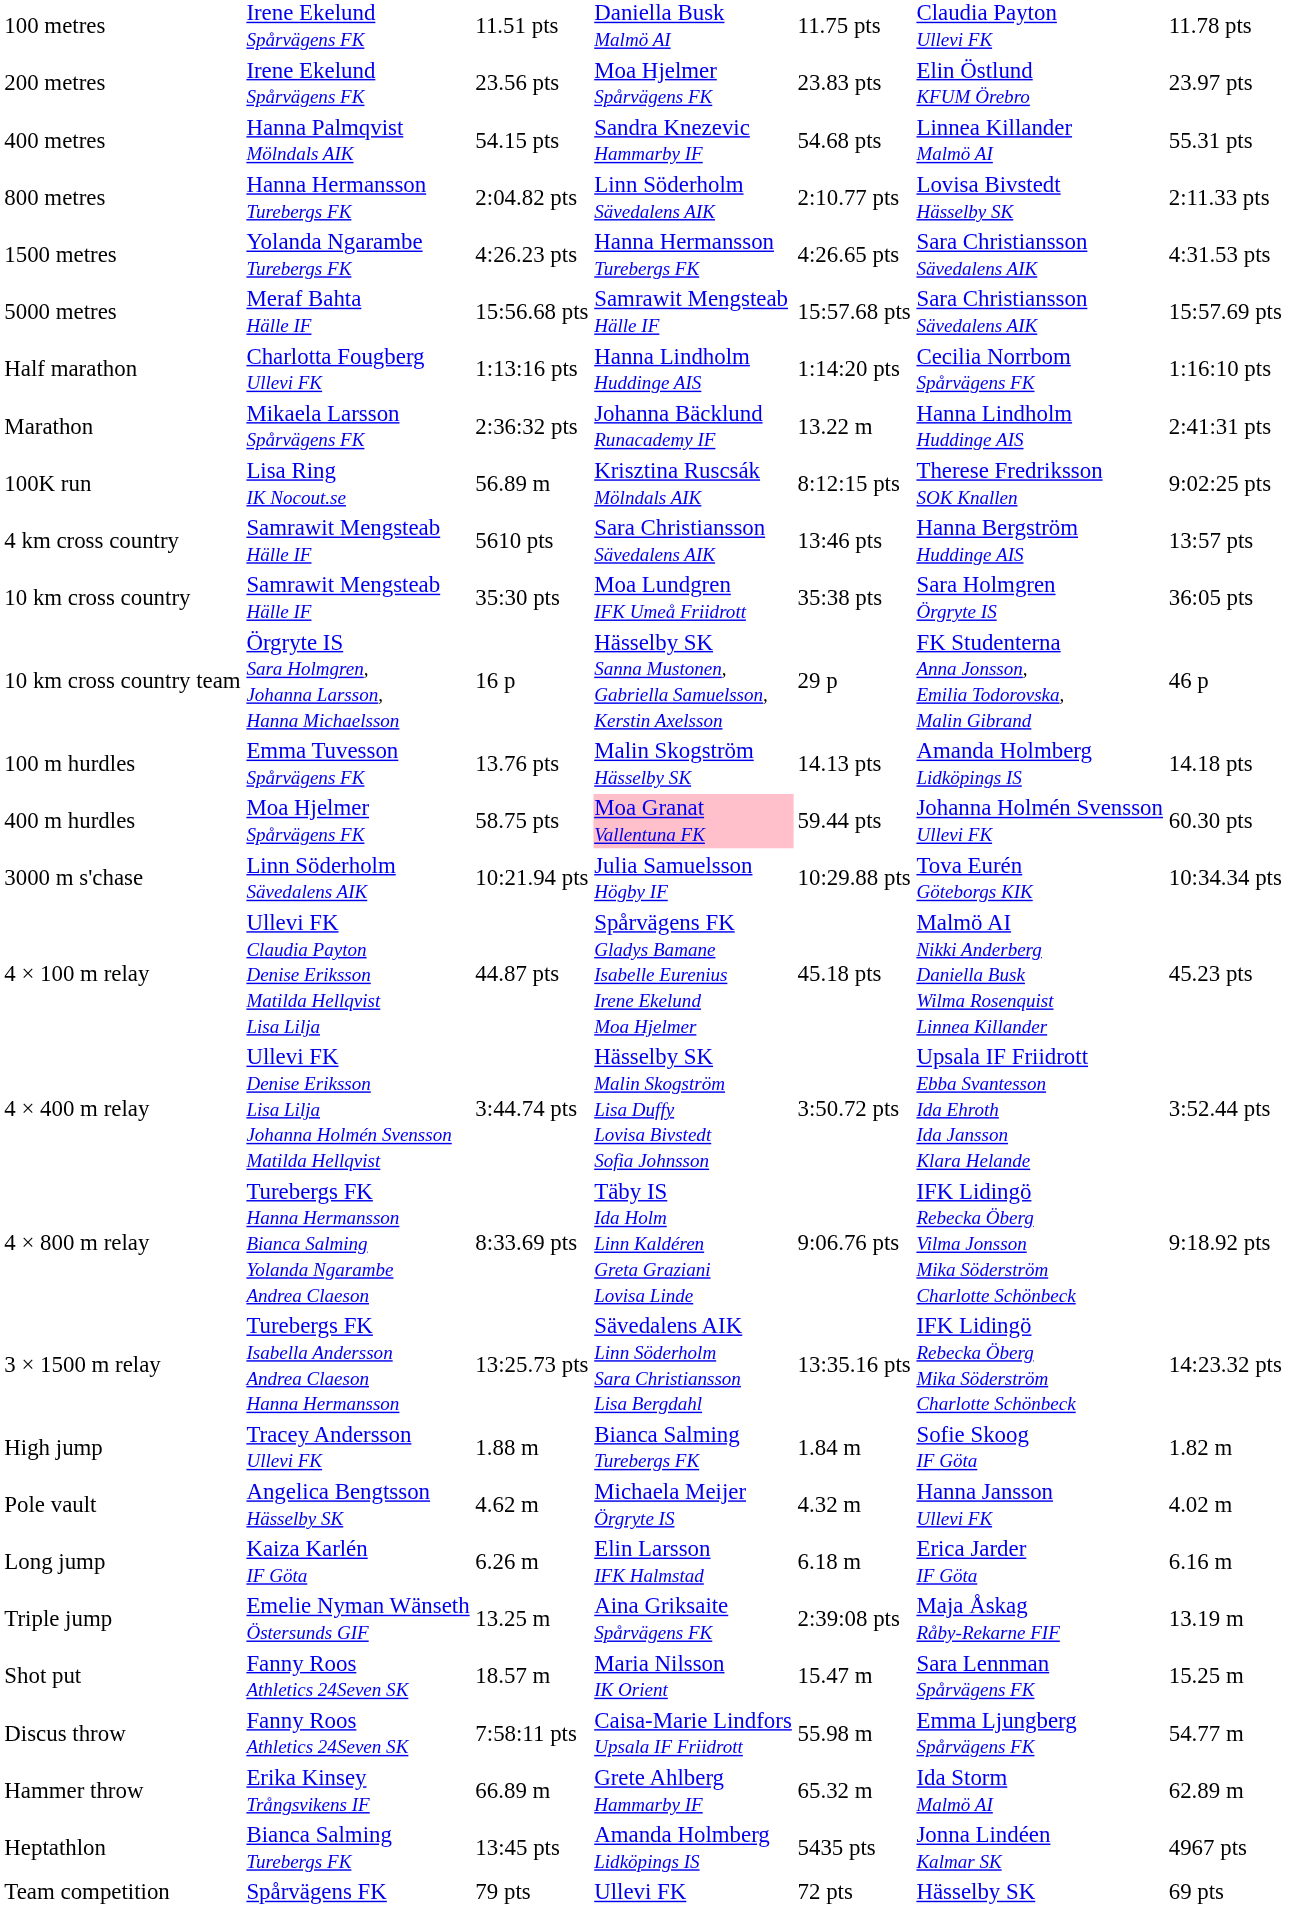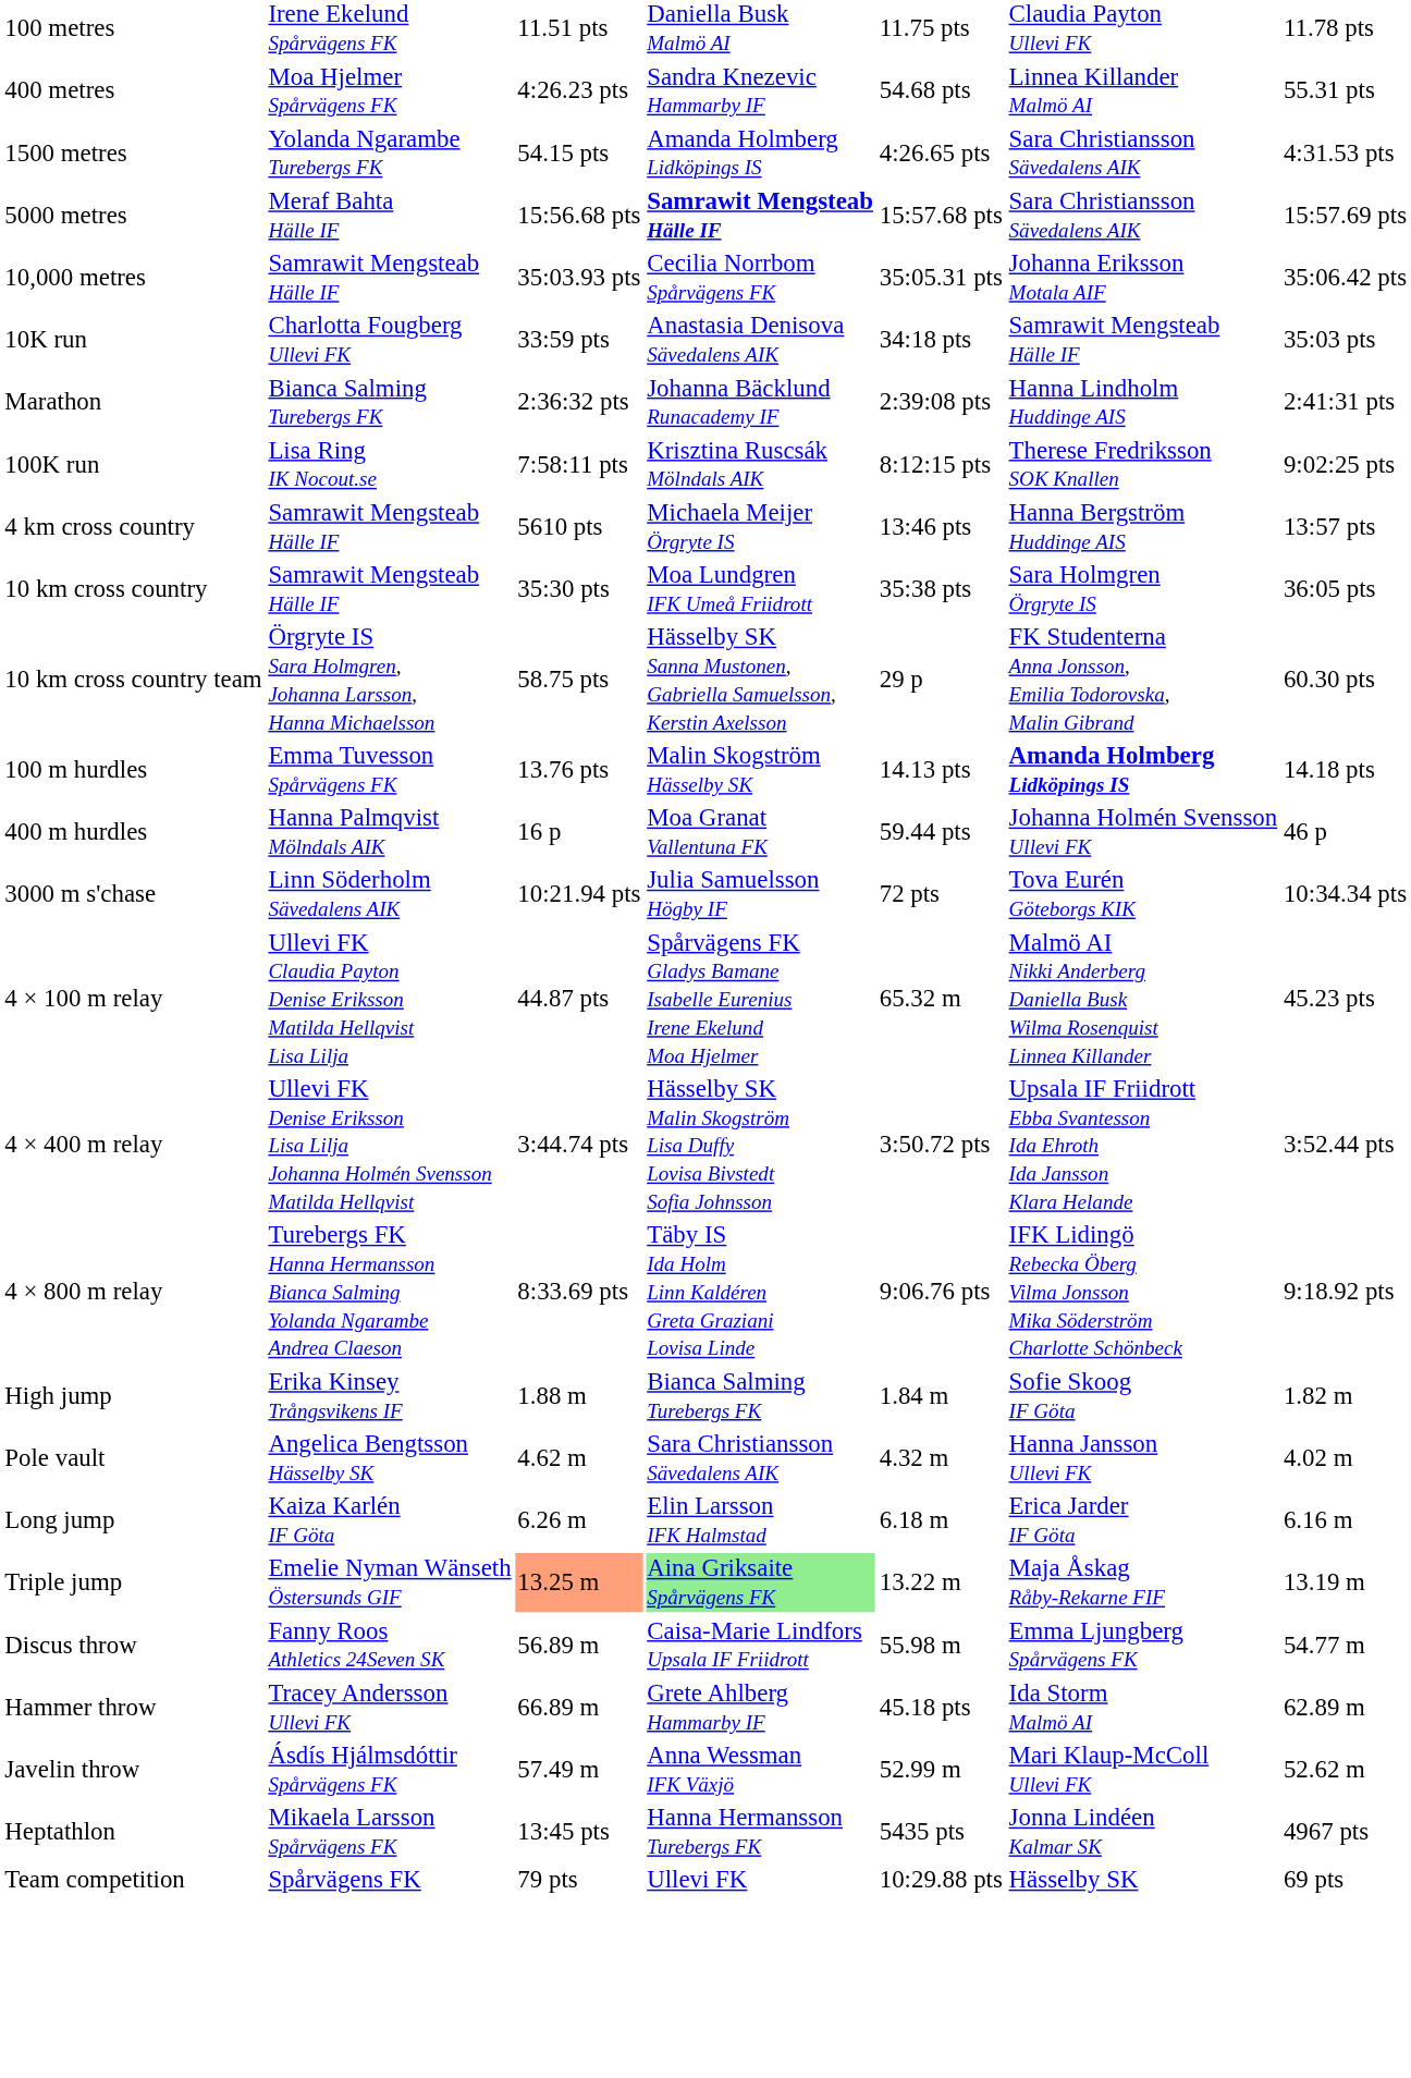 <table>
 <tr>
 <td>100 metres</td>
 <td><a href='#'>Irene Ekelund</a><br><small><em><a href='#'>Spårvägens FK</a></em></small></td>
 <td>11.51 pts</td>
 <td><a href='#'>Daniella Busk</a><br><small><em><a href='#'>Malmö AI</a></em></small></td>
 <td>11.75 pts</td>
 <td><a href='#'>Claudia Payton</a><br><small><em><a href='#'>Ullevi FK</a></em></small></td>
 <td>11.78 pts</td>
 </tr>
 <tr>
-<td>200 metres</td>
-<td><a href='#'>Irene Ekelund</a><br><small><em><a href='#'>Spårvägens FK</a></em></small></td>
-<td>23.56 pts</td>
+<td>400 metres</td>
 <td><a href='#'>Moa Hjelmer</a><br><small><em><a href='#'>Spårvägens FK</a></em></small></td>
-<td>23.83 pts</td>
-<td><a href='#'>Elin Östlund</a><br><small><em><a href='#'>KFUM Örebro</a></em></small></td>
-<td>23.97 pts</td>
-</tr>
-<tr>
-<td>400 metres</td>
-<td><a href='#'>Hanna Palmqvist</a><br><small><em><a href='#'>Mölndals AIK</a></em></small></td>
-<td>54.15 pts</td>
+<td>4:26.23 pts</td>
 <td><a href='#'>Sandra Knezevic</a><br><small><em><a href='#'>Hammarby IF</a></em></small></td>
 <td>54.68 pts</td>
 <td><a href='#'>Linnea Killander</a><br><small><em><a href='#'>Malmö AI</a></em></small></td>
 <td>55.31 pts</td>
 </tr>
 <tr>
-<td>800 metres</td>
-<td><a href='#'>Hanna Hermansson</a><br><small><em><a href='#'>Turebergs FK</a></em></small></td>
-<td>2:04.82 pts</td>
-<td><a href='#'>Linn Söderholm</a><br><small><em><a href='#'>Sävedalens AIK</a></em></small></td>
-<td>2:10.77 pts</td>
-<td><a href='#'>Lovisa Bivstedt</a><br><small><em><a href='#'>Hässelby SK</a></em></small></td>
-<td>2:11.33 pts</td>
-</tr>
-<tr>
 <td>1500 metres</td>
 <td><a href='#'>Yolanda Ngarambe</a><br><small><em><a href='#'>Turebergs FK</a></em></small></td>
-<td>4:26.23 pts</td>
-<td><a href='#'>Hanna Hermansson</a><br><small><em><a href='#'>Turebergs FK</a></em></small></td>
+<td>54.15 pts</td>
+<td><a href='#'>Amanda Holmberg</a><br><small><em><a href='#'>Lidköpings IS</a></em></small></td>
 <td>4:26.65 pts</td>
 <td><a href='#'>Sara Christiansson</a><br><small><em><a href='#'>Sävedalens AIK</a></em></small></td>
 <td>4:31.53 pts</td>
 </tr>
 <tr>
 <td>5000 metres</td>
 <td><a href='#'>Meraf Bahta</a><br><small><em><a href='#'>Hälle IF</a></em></small></td>
 <td>15:56.68 pts</td>
-<td><a href='#'>Samrawit Mengsteab</a><br><small><em><a href='#'>Hälle IF</a></em></small></td>
+<td><strong><a href='#'>Samrawit Mengsteab</a><br><small><em><a href='#'>Hälle IF</a></em></small></strong></td>
 <td>15:57.68 pts</td>
 <td><a href='#'>Sara Christiansson</a><br><small><em><a href='#'>Sävedalens AIK</a></em></small></td>
 <td>15:57.69 pts</td>
 </tr>
 <tr>
-<td>Half marathon</td>
+<td>10,000 metres</td>
+<td><a href='#'>Samrawit Mengsteab</a><br><small><em><a href='#'>Hälle IF</a></em></small></td>
+<td>35:03.93 pts</td>
+<td><a href='#'>Cecilia Norrbom</a><br><small><em><a href='#'>Spårvägens FK</a></em></small></td>
+<td>35:05.31 pts</td>
+<td><a href='#'>Johanna Eriksson</a><br><small><em><a href='#'>Motala AIF</a></em></small></td>
+<td>35:06.42 pts</td>
+</tr>
+<tr>
+<td>10K run</td>
 <td><a href='#'>Charlotta Fougberg</a><br><small><em><a href='#'>Ullevi FK</a></em></small></td>
-<td>1:13:16 pts</td>
-<td><a href='#'>Hanna Lindholm</a><br><small><em><a href='#'>Huddinge AIS</a></em></small></td>
-<td>1:14:20 pts</td>
-<td><a href='#'>Cecilia Norrbom</a><br><small><em><a href='#'>Spårvägens FK</a></em></small></td>
-<td>1:16:10 pts</td>
+<td>33:59 pts</td>
+<td><a href='#'>Anastasia Denisova</a><br><small><em><a href='#'>Sävedalens AIK</a></em></small></td>
+<td>34:18 pts</td>
+<td><a href='#'>Samrawit Mengsteab</a><br><small><em><a href='#'>Hälle IF</a></em></small></td>
+<td>35:03 pts</td>
 </tr>
 <tr>
 <td>Marathon</td>
-<td><a href='#'>Mikaela Larsson</a><br><small><em><a href='#'>Spårvägens FK</a></em></small></td>
+<td><a href='#'>Bianca Salming</a><br><small><em><a href='#'>Turebergs FK</a></em></small></td>
 <td>2:36:32 pts</td>
 <td><a href='#'>Johanna Bäcklund</a><br><small><em><a href='#'>Runacademy IF</a></em></small></td>
-<td>13.22 m</td>
+<td>2:39:08 pts</td>
 <td><a href='#'>Hanna Lindholm</a><br><small><em><a href='#'>Huddinge AIS</a></em></small></td>
 <td>2:41:31 pts</td>
 </tr>
 <tr>
 <td>100K run</td>
 <td><a href='#'>Lisa Ring</a><br><small><em><a href='#'>IK Nocout.se</a></em></small></td>
-<td>56.89 m</td>
+<td>7:58:11 pts</td>
 <td><a href='#'>Krisztina Ruscsák</a><br><small><em><a href='#'>Mölndals AIK</a></em></small></td>
 <td>8:12:15 pts</td>
 <td><a href='#'>Therese Fredriksson</a><br><small><em><a href='#'>SOK Knallen</a></em></small></td>
 <td>9:02:25 pts</td>
 </tr>
 <tr>
 <td>4 km cross country</td>
 <td><a href='#'>Samrawit Mengsteab</a><br><small><em><a href='#'>Hälle IF</a></em></small></td>
 <td>5610 pts</td>
-<td><a href='#'>Sara Christiansson</a><br><small><em><a href='#'>Sävedalens AIK</a></em></small></td>
+<td><a href='#'>Michaela Meijer</a><br><small><em><a href='#'>Örgryte IS</a></em></small></td>
 <td>13:46 pts</td>
 <td><a href='#'>Hanna Bergström</a><br><small><em><a href='#'>Huddinge AIS</a></em></small></td>
 <td>13:57 pts</td>
 </tr>
 <tr>
 <td>10 km cross country</td>
 <td><a href='#'>Samrawit Mengsteab</a><br><small><em><a href='#'>Hälle IF</a></em></small></td>
 <td>35:30 pts</td>
 <td><a href='#'>Moa Lundgren</a><br><small><em><a href='#'>IFK Umeå Friidrott</a></em></small></td>
 <td>35:38 pts</td>
 <td><a href='#'>Sara Holmgren</a><br><small><em><a href='#'>Örgryte IS</a></em></small></td>
 <td>36:05 pts</td>
 </tr>
 <tr>
 <td>10 km cross country team</td>
 <td><a href='#'>Örgryte IS</a><br><small><em><a href='#'>Sara Holmgren</a>,</em></small><br><small><em><a href='#'>Johanna Larsson</a>,</em></small><br><small><em><a href='#'>Hanna Michaelsson</a></em></small></td>
-<td>16 p</td>
+<td>58.75 pts</td>
 <td><a href='#'>Hässelby SK</a><br><small><em><a href='#'>Sanna Mustonen</a>,</em></small><br><small><em><a href='#'>Gabriella Samuelsson</a>,</em></small><br><small><em><a href='#'>Kerstin Axelsson</a></em></small></td>
 <td>29 p</td>
 <td><a href='#'>FK Studenterna</a><br><small><em><a href='#'>Anna Jonsson</a>,</em></small><br><small><em><a href='#'>Emilia Todorovska</a>,</em></small><br><small><em><a href='#'>Malin Gibrand</a></em></small></td>
-<td>46 p</td>
+<td>60.30 pts</td>
 </tr>
 <tr>
 <td>100 m hurdles</td>
 <td><a href='#'>Emma Tuvesson</a><br><small><em><a href='#'>Spårvägens FK</a></em></small></td>
 <td>13.76 pts</td>
 <td><a href='#'>Malin Skogström</a><br><small><em><a href='#'>Hässelby SK</a></em></small></td>
 <td>14.13 pts</td>
-<td><a href='#'>Amanda Holmberg</a><br><small><em><a href='#'>Lidköpings IS</a></em></small></td>
+<td><strong><a href='#'>Amanda Holmberg</a><br><small><em><a href='#'>Lidköpings IS</a></em></small></strong></td>
 <td>14.18 pts</td>
 </tr>
 <tr>
 <td>400 m hurdles</td>
-<td><a href='#'>Moa Hjelmer</a><br><small><em><a href='#'>Spårvägens FK</a></em></small></td>
-<td>58.75 pts</td>
-<td style="background: pink;"><a href='#'>Moa Granat</a><br><small><em><a href='#'>Vallentuna FK</a></em></small></td>
+<td><a href='#'>Hanna Palmqvist</a><br><small><em><a href='#'>Mölndals AIK</a></em></small></td>
+<td>16 p</td>
+<td><a href='#'>Moa Granat</a><br><small><em><a href='#'>Vallentuna FK</a></em></small></td>
 <td>59.44 pts</td>
 <td><a href='#'>Johanna Holmén Svensson</a><br><small><em><a href='#'>Ullevi FK</a></em></small></td>
-<td>60.30 pts</td>
+<td>46 p</td>
 </tr>
 <tr>
 <td>3000 m s'chase</td>
 <td><a href='#'>Linn Söderholm</a><br><small><em><a href='#'>Sävedalens AIK</a></em></small></td>
 <td>10:21.94 pts</td>
 <td><a href='#'>Julia Samuelsson</a><br><small><em><a href='#'>Högby IF</a></em></small></td>
-<td>10:29.88 pts</td>
+<td>72 pts</td>
 <td><a href='#'>Tova Eurén</a><br><small><em><a href='#'>Göteborgs KIK</a></em></small></td>
 <td>10:34.34 pts</td>
 </tr>
 <tr>
 <td>4 × 100 m relay</td>
 <td><a href='#'>Ullevi FK</a><br><small><em><a href='#'>Claudia Payton</a></em></small><br><small><em><a href='#'>Denise Eriksson</a></em></small><br><small><em><a href='#'>Matilda Hellqvist</a></em></small><br><small><em><a href='#'>Lisa Lilja</a></em></small></td>
 <td>44.87 pts</td>
 <td><a href='#'>Spårvägens FK</a><br><small><em><a href='#'>Gladys Bamane</a></em></small><br><small><em><a href='#'>Isabelle Eurenius</a></em></small><br><small><em><a href='#'>Irene Ekelund</a></em></small><br><small><em><a href='#'>Moa Hjelmer</a></em></small></td>
-<td>45.18 pts</td>
+<td>65.32 m</td>
 <td><a href='#'>Malmö AI</a><br><small><em><a href='#'>Nikki Anderberg</a></em></small><br><small><em><a href='#'>Daniella Busk</a></em></small><br><small><em><a href='#'>Wilma Rosenquist</a></em></small><br><small><em><a href='#'>Linnea Killander</a></em></small></td>
 <td>45.23 pts</td>
 </tr>
 <tr>
 <td>4 × 400 m relay</td>
 <td><a href='#'>Ullevi FK</a><br><small><em><a href='#'>Denise Eriksson</a></em></small><br><small><em><a href='#'>Lisa Lilja</a></em></small><br><small><em><a href='#'>Johanna Holmén Svensson</a></em></small><br><small><em><a href='#'>Matilda Hellqvist</a></em></small></td>
 <td>3:44.74 pts</td>
 <td><a href='#'>Hässelby SK</a><br><small><em><a href='#'>Malin Skogström</a></em></small><br><small><em><a href='#'>Lisa Duffy</a></em></small><br><small><em><a href='#'>Lovisa Bivstedt</a></em></small><br><small><em><a href='#'>Sofia Johnsson</a></em></small></td>
 <td>3:50.72 pts</td>
 <td><a href='#'>Upsala IF Friidrott</a><br><small><em><a href='#'>Ebba Svantesson</a></em></small><br><small><em><a href='#'>Ida Ehroth</a></em></small><br><small><em><a href='#'>Ida Jansson</a></em></small><br><small><em><a href='#'>Klara Helande</a></em></small></td>
 <td>3:52.44 pts</td>
 </tr>
 <tr>
 <td>4 × 800 m relay</td>
 <td><a href='#'>Turebergs FK</a><br><small><em><a href='#'>Hanna Hermansson</a></em></small><br><small><em><a href='#'>Bianca Salming</a></em></small><br><small><em><a href='#'>Yolanda Ngarambe</a></em></small><br><small><em><a href='#'>Andrea Claeson</a></em></small></td>
 <td>8:33.69 pts</td>
 <td><a href='#'>Täby IS</a><br><small><em><a href='#'>Ida Holm</a></em></small><br><small><em><a href='#'>Linn Kaldéren</a></em></small><br><small><em><a href='#'>Greta Graziani</a></em></small><br><small><em><a href='#'>Lovisa Linde</a></em></small></td>
 <td>9:06.76 pts</td>
 <td><a href='#'>IFK Lidingö</a><br><small><em><a href='#'>Rebecka Öberg</a></em></small><br><small><em><a href='#'>Vilma Jonsson</a></em></small><br><small><em><a href='#'>Mika Söderström</a></em></small><br><small><em><a href='#'>Charlotte Schönbeck</a></em></small></td>
 <td>9:18.92 pts</td>
 </tr>
 <tr>
-<td>3 × 1500 m relay</td>
-<td><a href='#'>Turebergs FK</a><br><small><em><a href='#'>Isabella Andersson</a></em></small><br><small><em><a href='#'>Andrea Claeson</a></em></small><br><small><em><a href='#'>Hanna Hermansson</a></em></small></td>
-<td>13:25.73 pts</td>
-<td><a href='#'>Sävedalens AIK</a><br><small><em><a href='#'>Linn Söderholm</a></em></small><br><small><em><a href='#'>Sara Christiansson</a></em></small><br><small><em><a href='#'>Lisa Bergdahl</a></em></small></td>
-<td>13:35.16 pts</td>
-<td><a href='#'>IFK Lidingö</a><br><small><em><a href='#'>Rebecka Öberg</a></em></small><br><small><em><a href='#'>Mika Söderström</a></em></small><br><small><em><a href='#'>Charlotte Schönbeck</a></em></small></td>
-<td>14:23.32 pts</td>
-</tr>
-<tr>
 <td>High jump</td>
-<td><a href='#'>Tracey Andersson</a><br><small><em><a href='#'>Ullevi FK</a></em></small></td>
+<td><a href='#'>Erika Kinsey</a><br><small><em><a href='#'>Trångsvikens IF</a></em></small></td>
 <td>1.88 m</td>
 <td><a href='#'>Bianca Salming</a><br><small><em><a href='#'>Turebergs FK</a></em></small></td>
 <td>1.84 m</td>
 <td><a href='#'>Sofie Skoog</a><br><small><em><a href='#'>IF Göta</a></em></small></td>
 <td>1.82 m</td>
 </tr>
 <tr>
 <td>Pole vault</td>
 <td><a href='#'>Angelica Bengtsson</a><br><small><em><a href='#'>Hässelby SK</a></em></small></td>
 <td>4.62 m</td>
-<td><a href='#'>Michaela Meijer</a><br><small><em><a href='#'>Örgryte IS</a></em></small></td>
+<td><a href='#'>Sara Christiansson</a><br><small><em><a href='#'>Sävedalens AIK</a></em></small></td>
 <td>4.32 m</td>
 <td><a href='#'>Hanna Jansson</a><br><small><em><a href='#'>Ullevi FK</a></em></small></td>
 <td>4.02 m</td>
 </tr>
 <tr>
 <td>Long jump</td>
 <td><a href='#'>Kaiza Karlén</a><br><small><em><a href='#'>IF Göta</a></em></small></td>
 <td>6.26 m</td>
 <td><a href='#'>Elin Larsson</a><br><small><em><a href='#'>IFK Halmstad</a></em></small></td>
 <td>6.18 m</td>
 <td><a href='#'>Erica Jarder</a><br><small><em><a href='#'>IF Göta</a></em></small></td>
 <td>6.16 m</td>
 </tr>
 <tr>
 <td>Triple jump</td>
 <td><a href='#'>Emelie Nyman Wänseth</a><br><small><em><a href='#'>Östersunds GIF</a></em></small></td>
-<td>13.25 m</td>
-<td><a href='#'>Aina Griksaite</a><br><small><em><a href='#'>Spårvägens FK</a></em></small></td>
-<td>2:39:08 pts</td>
+<td style="background: lightsalmon;">13.25 m</td>
+<td style="background: lightgreen;"><a href='#'>Aina Griksaite</a><br><small><em><a href='#'>Spårvägens FK</a></em></small></td>
+<td>13.22 m</td>
 <td><a href='#'>Maja Åskag</a><br><small><em><a href='#'>Råby-Rekarne FIF</a></em></small></td>
 <td>13.19 m</td>
 </tr>
 <tr>
-<td>Shot put</td>
-<td><a href='#'>Fanny Roos</a><br><small><em><a href='#'>Athletics 24Seven SK</a></em></small></td>
-<td>18.57 m</td>
-<td><a href='#'>Maria Nilsson</a><br><small><em><a href='#'>IK Orient</a></em></small></td>
-<td>15.47 m</td>
-<td><a href='#'>Sara Lennman</a><br><small><em><a href='#'>Spårvägens FK</a></em></small></td>
-<td>15.25 m</td>
-</tr>
-<tr>
 <td>Discus throw</td>
 <td><a href='#'>Fanny Roos</a><br><small><em><a href='#'>Athletics 24Seven SK</a></em></small></td>
-<td>7:58:11 pts</td>
+<td>56.89 m</td>
 <td><a href='#'>Caisa-Marie Lindfors</a><br><small><em><a href='#'>Upsala IF Friidrott</a></em></small></td>
 <td>55.98 m</td>
 <td><a href='#'>Emma Ljungberg</a><br><small><em><a href='#'>Spårvägens FK</a></em></small></td>
 <td>54.77 m</td>
 </tr>
 <tr>
 <td>Hammer throw</td>
-<td><a href='#'>Erika Kinsey</a><br><small><em><a href='#'>Trångsvikens IF</a></em></small></td>
+<td><a href='#'>Tracey Andersson</a><br><small><em><a href='#'>Ullevi FK</a></em></small></td>
 <td>66.89 m</td>
 <td><a href='#'>Grete Ahlberg</a><br><small><em><a href='#'>Hammarby IF</a></em></small></td>
-<td>65.32 m</td>
+<td>45.18 pts</td>
 <td><a href='#'>Ida Storm</a><br><small><em><a href='#'>Malmö AI</a></em></small></td>
 <td>62.89 m</td>
 </tr>
 <tr>
+<td>Javelin throw</td>
+<td><a href='#'>Ásdís Hjálmsdóttir</a><br><small><em><a href='#'>Spårvägens FK</a></em></small></td>
+<td>57.49 m</td>
+<td><a href='#'>Anna Wessman</a><br><small><em><a href='#'>IFK Växjö</a></em></small></td>
+<td>52.99 m</td>
+<td><a href='#'>Mari Klaup-McColl</a><br><small><em><a href='#'>Ullevi FK</a></em></small></td>
+<td>52.62 m</td>
+</tr>
+<tr>
 <td>Heptathlon</td>
-<td><a href='#'>Bianca Salming</a><br><small><em><a href='#'>Turebergs FK</a></em></small></td>
+<td><a href='#'>Mikaela Larsson</a><br><small><em><a href='#'>Spårvägens FK</a></em></small></td>
 <td>13:45 pts</td>
-<td><a href='#'>Amanda Holmberg</a><br><small><em><a href='#'>Lidköpings IS</a></em></small></td>
+<td><a href='#'>Hanna Hermansson</a><br><small><em><a href='#'>Turebergs FK</a></em></small></td>
 <td>5435 pts</td>
 <td><a href='#'>Jonna Lindéen</a><br><small><em><a href='#'>Kalmar SK</a></em></small></td>
 <td>4967 pts</td>
 </tr>
 <tr>
 <td>Team competition</td>
 <td><a href='#'>Spårvägens FK</a></td>
 <td>79 pts</td>
 <td><a href='#'>Ullevi FK</a></td>
-<td>72 pts</td>
+<td>10:29.88 pts</td>
 <td><a href='#'>Hässelby SK</a></td>
 <td>69 pts</td>
 </tr>
 </table>
